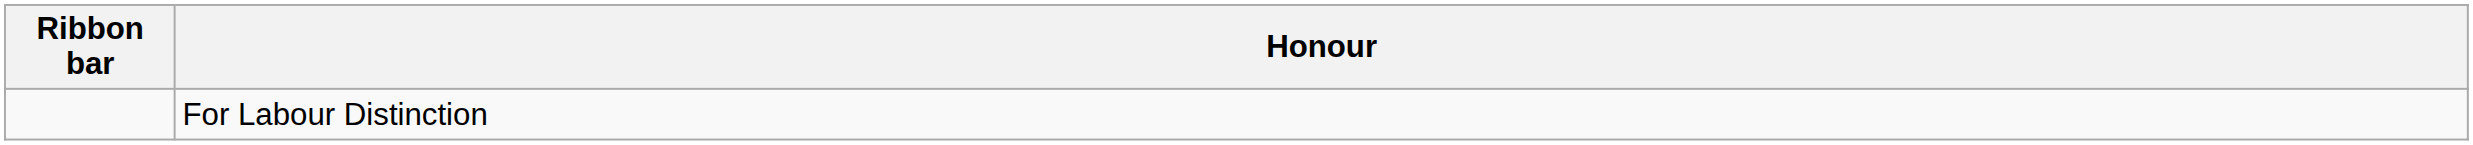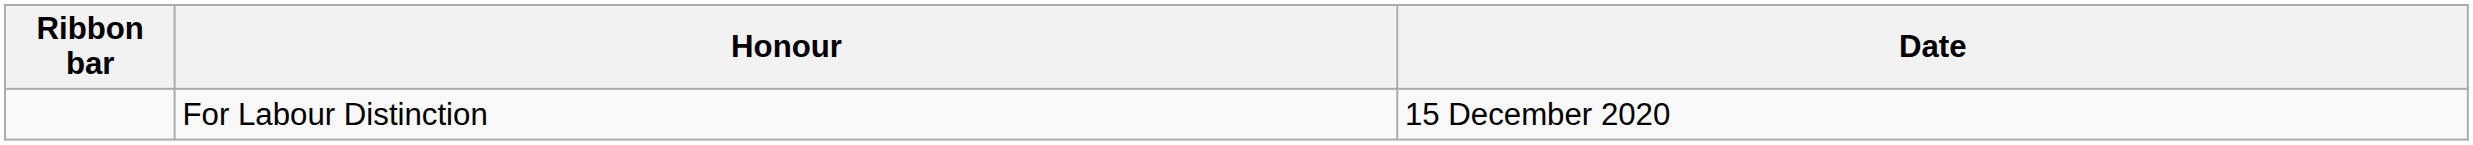 <table class="wikitable" style="width:100%;">
 <tr>
 <th style="width:80px;">Ribbon bar</th>
 <th>Honour</th>
+<th>Date</th>
 </tr>
 <tr>
 <td></td>
 <td>For Labour Distinction</td>
+<td>15 December 2020</td>
 </tr>
 </table>
